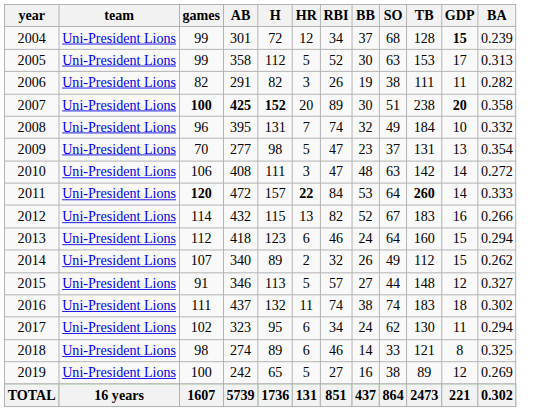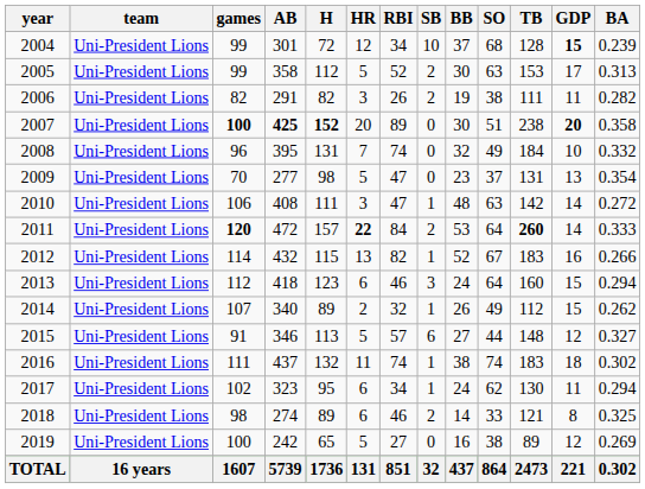 <table class="wikitable" style="text-align:center">
 <tr>
 <th>year</th>
 <th>team</th>
 <th>games</th>
 <th>AB</th>
 <th>H</th>
 <th>HR</th>
 <th>RBI</th>
+<th>SB</th>
 <th>BB</th>
 <th>SO</th>
 <th>TB</th>
 <th>GDP</th>
 <th>BA</th>
 </tr>
 <tr>
 <td>2004</td>
 <td><a href='#'>Uni-President Lions</a></td>
 <td>99</td>
 <td>301</td>
 <td>72</td>
 <td>12</td>
 <td>34</td>
+<td>10</td>
 <td>37</td>
 <td>68</td>
 <td>128</td>
 <td><strong>15</strong></td>
 <td>0.239</td>
 </tr>
 <tr>
 <td>2005</td>
 <td><a href='#'>Uni-President Lions</a></td>
 <td>99</td>
 <td>358</td>
 <td>112</td>
 <td>5</td>
 <td>52</td>
+<td>2</td>
 <td>30</td>
 <td>63</td>
 <td>153</td>
 <td>17</td>
 <td>0.313</td>
 </tr>
 <tr>
 <td>2006</td>
 <td><a href='#'>Uni-President Lions</a></td>
 <td>82</td>
 <td>291</td>
 <td>82</td>
 <td>3</td>
 <td>26</td>
+<td>2</td>
 <td>19</td>
 <td>38</td>
 <td>111</td>
 <td>11</td>
 <td>0.282</td>
 </tr>
 <tr>
 <td>2007</td>
 <td><a href='#'>Uni-President Lions</a></td>
 <td><strong>100</strong></td>
 <td><strong>425</strong></td>
 <td><strong>152</strong></td>
 <td>20</td>
 <td>89</td>
+<td>0</td>
 <td>30</td>
 <td>51</td>
 <td>238</td>
 <td><strong>20</strong></td>
 <td>0.358</td>
 </tr>
 <tr>
 <td>2008</td>
 <td><a href='#'>Uni-President Lions</a></td>
 <td>96</td>
 <td>395</td>
 <td>131</td>
 <td>7</td>
 <td>74</td>
+<td>0</td>
 <td>32</td>
 <td>49</td>
 <td>184</td>
 <td>10</td>
 <td>0.332</td>
 </tr>
 <tr>
 <td>2009</td>
 <td><a href='#'>Uni-President Lions</a></td>
 <td>70</td>
 <td>277</td>
 <td>98</td>
 <td>5</td>
 <td>47</td>
+<td>0</td>
 <td>23</td>
 <td>37</td>
 <td>131</td>
 <td>13</td>
 <td>0.354</td>
 </tr>
 <tr>
 <td>2010</td>
 <td><a href='#'>Uni-President Lions</a></td>
 <td>106</td>
 <td>408</td>
 <td>111</td>
 <td>3</td>
 <td>47</td>
+<td>1</td>
 <td>48</td>
 <td>63</td>
 <td>142</td>
 <td>14</td>
 <td>0.272</td>
 </tr>
 <tr>
 <td>2011</td>
 <td><a href='#'>Uni-President Lions</a></td>
 <td><strong>120</strong></td>
 <td>472</td>
 <td>157</td>
 <td><strong>22</strong></td>
 <td>84</td>
+<td>2</td>
 <td>53</td>
 <td>64</td>
 <td><strong>260</strong></td>
 <td>14</td>
 <td>0.333</td>
 </tr>
 <tr>
 <td>2012</td>
 <td><a href='#'>Uni-President Lions</a></td>
 <td>114</td>
 <td>432</td>
 <td>115</td>
 <td>13</td>
 <td>82</td>
+<td>1</td>
 <td>52</td>
 <td>67</td>
 <td>183</td>
 <td>16</td>
 <td>0.266</td>
 </tr>
 <tr>
 <td>2013</td>
 <td><a href='#'>Uni-President Lions</a></td>
 <td>112</td>
 <td>418</td>
 <td>123</td>
 <td>6</td>
 <td>46</td>
+<td>3</td>
 <td>24</td>
 <td>64</td>
 <td>160</td>
 <td>15</td>
 <td>0.294</td>
 </tr>
 <tr>
 <td>2014</td>
 <td><a href='#'>Uni-President Lions</a></td>
 <td>107</td>
 <td>340</td>
 <td>89</td>
 <td>2</td>
 <td>32</td>
+<td>1</td>
 <td>26</td>
 <td>49</td>
 <td>112</td>
 <td>15</td>
 <td>0.262</td>
 </tr>
 <tr>
 <td>2015</td>
 <td><a href='#'>Uni-President Lions</a></td>
 <td>91</td>
 <td>346</td>
 <td>113</td>
 <td>5</td>
 <td>57</td>
+<td>6</td>
 <td>27</td>
 <td>44</td>
 <td>148</td>
 <td>12</td>
 <td>0.327</td>
 </tr>
 <tr>
 <td>2016</td>
 <td><a href='#'>Uni-President Lions</a></td>
 <td>111</td>
 <td>437</td>
 <td>132</td>
 <td>11</td>
 <td>74</td>
+<td>1</td>
 <td>38</td>
 <td>74</td>
 <td>183</td>
 <td>18</td>
 <td>0.302</td>
 </tr>
 <tr>
 <td>2017</td>
 <td><a href='#'>Uni-President Lions</a></td>
 <td>102</td>
 <td>323</td>
 <td>95</td>
 <td>6</td>
 <td>34</td>
+<td>1</td>
 <td>24</td>
 <td>62</td>
 <td>130</td>
 <td>11</td>
 <td>0.294</td>
 </tr>
 <tr>
 <td>2018</td>
 <td><a href='#'>Uni-President Lions</a></td>
 <td>98</td>
 <td>274</td>
 <td>89</td>
 <td>6</td>
 <td>46</td>
+<td>2</td>
 <td>14</td>
 <td>33</td>
 <td>121</td>
 <td>8</td>
 <td>0.325</td>
 </tr>
 <tr>
 <td>2019</td>
 <td><a href='#'>Uni-President Lions</a></td>
 <td>100</td>
 <td>242</td>
 <td>65</td>
 <td>5</td>
 <td>27</td>
+<td>0</td>
 <td>16</td>
 <td>38</td>
 <td>89</td>
 <td>12</td>
 <td>0.269</td>
 </tr>
 <tr style="color:black; background-color:green" align="center">
 <th>TOTAL</th>
 <th>16 years</th>
 <th>1607</th>
 <th>5739</th>
 <th>1736</th>
 <th>131</th>
 <th>851</th>
+<th>32</th>
 <th>437</th>
 <th>864</th>
 <th>2473</th>
 <th>221</th>
 <th>0.302</th>
 </tr>
 </table>
